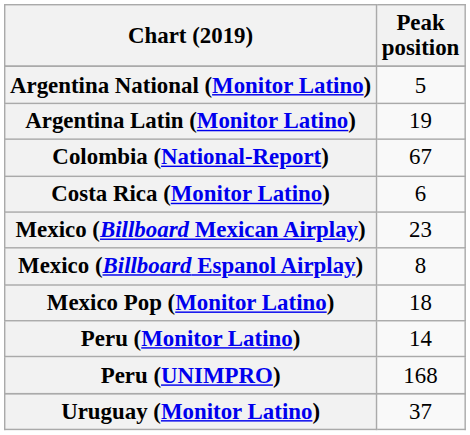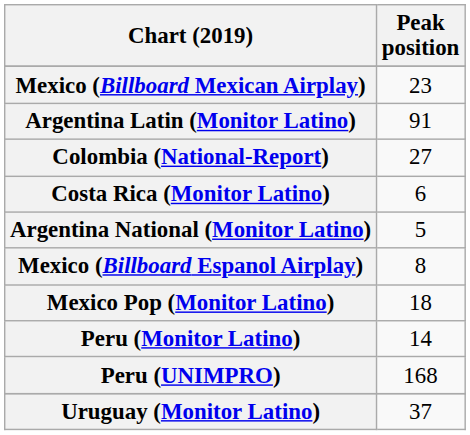 <table class="wikitable sortable plainrowheaders" style="text-align:center">
 <tr>
 <th scope="col">Chart (2019)</th>
 <th scope="col">Peak<br>position</th>
 </tr>
 <tr>
 </tr>
 <tr>
-<th scope="row">Argentina National (<a href='#'>Monitor Latino</a>)</th>
-<td>5</td>
+<th scope="row">Mexico (<a href='#'><em>Billboard</em> Mexican Airplay</a>)</th>
+<td>23</td>
 </tr>
 <tr>
 <th scope="row">Argentina Latin (<a href='#'>Monitor Latino</a>)</th>
-<td>19</td>
+<td>91</td>
 </tr>
 <tr>
 <th scope="row">Colombia (<a href='#'>National-Report</a>)</th>
-<td>67</td>
+<td>27</td>
 </tr>
 <tr>
 <th scope="row">Costa Rica (<a href='#'>Monitor Latino</a>)</th>
 <td>6</td>
 </tr>
 <tr>
-<th scope="row">Mexico (<a href='#'><em>Billboard</em> Mexican Airplay</a>)</th>
-<td>23</td>
+<th scope="row">Argentina National (<a href='#'>Monitor Latino</a>)</th>
+<td>5</td>
 </tr>
 <tr>
 <th scope="row">Mexico (<a href='#'><em>Billboard</em> Espanol Airplay</a>)</th>
 <td>8</td>
 </tr>
 <tr>
 <th scope="row">Mexico Pop (<a href='#'>Monitor Latino</a>)</th>
 <td>18</td>
 </tr>
 <tr>
 <th scope="row">Peru (<a href='#'>Monitor Latino</a>)</th>
 <td>14</td>
 </tr>
 <tr>
 <th scope="row">Peru (<a href='#'>UNIMPRO</a>)</th>
 <td>168</td>
 </tr>
 <tr>
 </tr>
 <tr>
 <th scope="row">Uruguay (<a href='#'>Monitor Latino</a>)</th>
 <td>37</td>
 </tr>
 </table>
